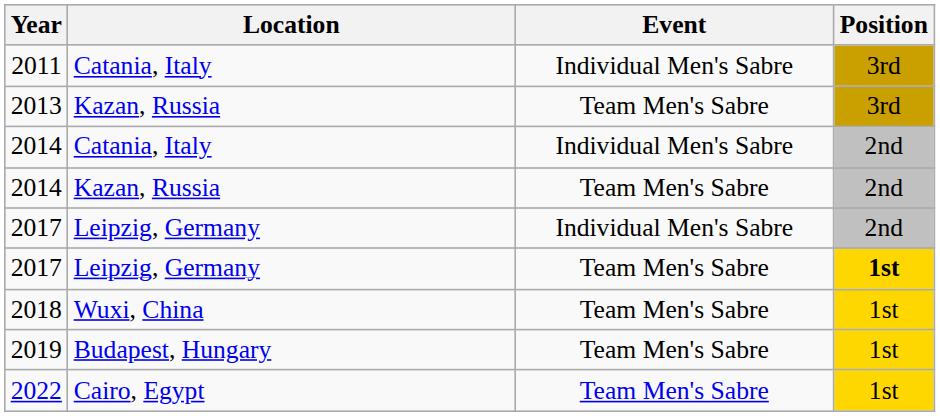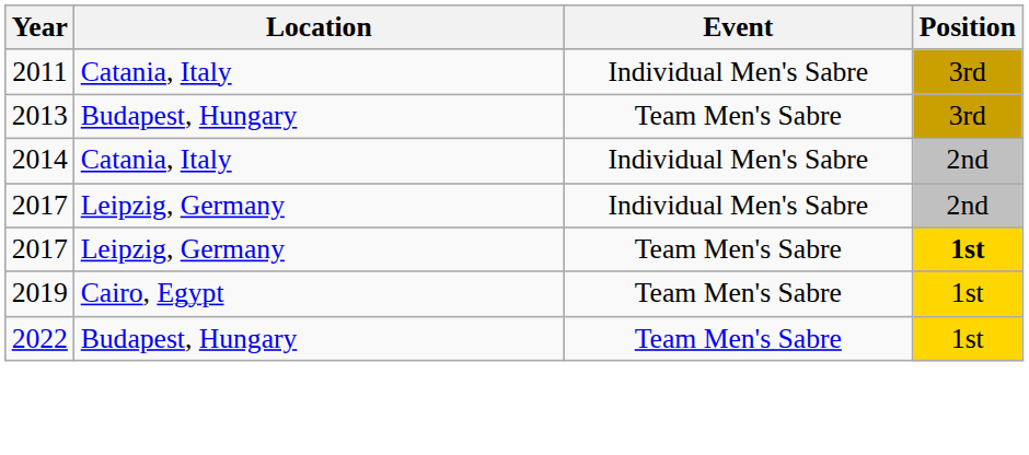 <table class="wikitable" style="text-align:center;">
 <tr>
 <th>Year</th>
 <th style="width:17em">Location</th>
 <th style="width:12em">Event</th>
 <th>Position</th>
 </tr>
 <tr>
 <td>2011</td>
 <td rowspan="1" align="left"> <a href='#'>Catania</a>, <a href='#'>Italy</a></td>
 <td>Individual Men's Sabre</td>
 <td bgcolor="caramel">3rd</td>
 </tr>
 <tr>
 <td>2013</td>
-<td rowspan="1" align="left"> <a href='#'>Kazan</a>, <a href='#'>Russia</a></td>
+<td rowspan="1" align="left"> <a href='#'>Budapest</a>, <a href='#'>Hungary</a></td>
 <td>Team Men's Sabre</td>
 <td bgcolor="caramel">3rd</td>
 </tr>
 <tr>
 <td>2014</td>
 <td rowspan="1" align="left"> <a href='#'>Catania</a>, <a href='#'>Italy</a></td>
 <td>Individual Men's Sabre</td>
-<td bgcolor="silver">2nd</td>
-</tr>
-<tr>
-<td>2014</td>
-<td rowspan="1" align="left"> <a href='#'>Kazan</a>, <a href='#'>Russia</a></td>
-<td>Team Men's Sabre</td>
 <td bgcolor="silver">2nd</td>
 </tr>
 <tr>
 <td>2017</td>
 <td rowspan="1" align="left"> <a href='#'>Leipzig</a>, <a href='#'>Germany</a></td>
 <td>Individual Men's Sabre</td>
 <td bgcolor="silver">2nd</td>
 </tr>
 <tr>
 <td>2017</td>
 <td rowspan="1" align="left"> <a href='#'>Leipzig</a>, <a href='#'>Germany</a></td>
 <td>Team Men's Sabre</td>
 <td bgcolor="gold"><strong>1st</strong></td>
 </tr>
 <tr>
-<td>2018</td>
-<td rowspan="1" align="left"> <a href='#'>Wuxi</a>, <a href='#'>China</a></td>
-<td>Team Men's Sabre</td>
-<td bgcolor="gold">1st</td>
-</tr>
-<tr>
 <td>2019</td>
-<td rowspan="1" align="left"> <a href='#'>Budapest</a>, <a href='#'>Hungary</a></td>
+<td align="left"> <a href='#'>Cairo</a>, <a href='#'>Egypt</a></td>
 <td>Team Men's Sabre</td>
 <td bgcolor="gold">1st</td>
 </tr>
 <tr>
 <td><a href='#'>2022</a></td>
-<td align="left"> <a href='#'>Cairo</a>, <a href='#'>Egypt</a></td>
+<td rowspan="1" align="left"> <a href='#'>Budapest</a>, <a href='#'>Hungary</a></td>
 <td><a href='#'>Team Men's Sabre</a></td>
 <td bgcolor="gold">1st</td>
 </tr>
 </table>
